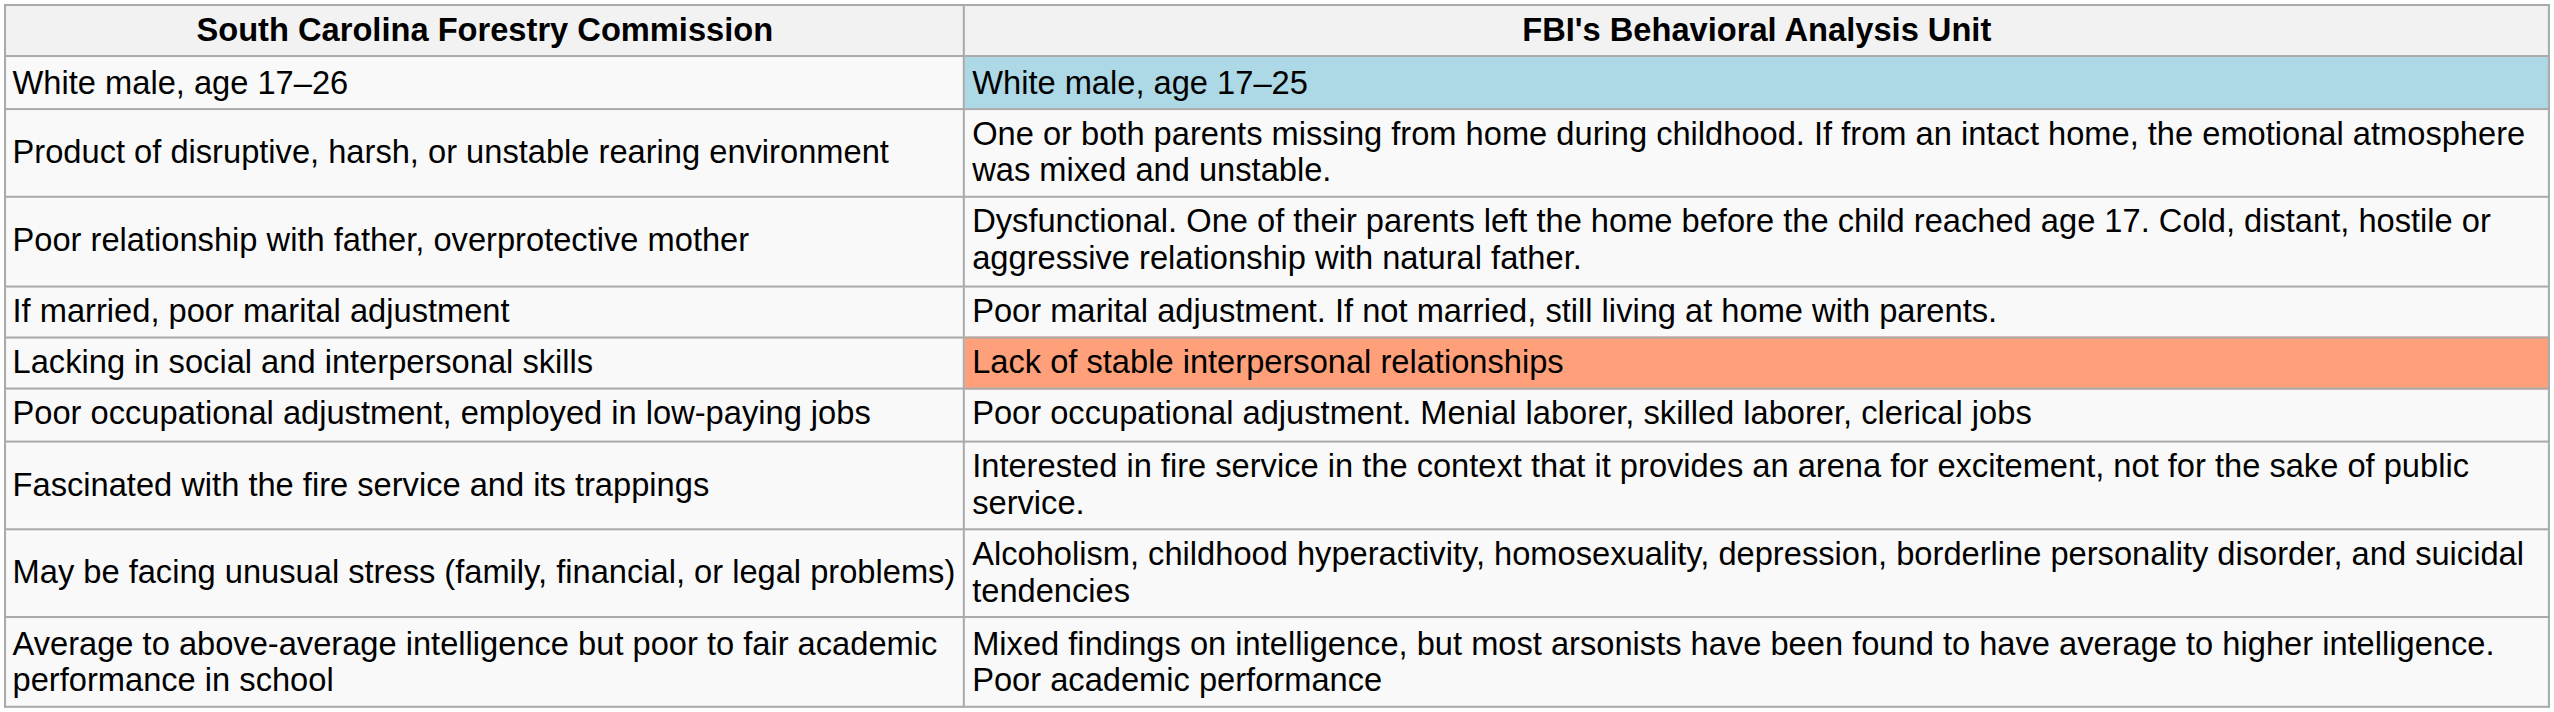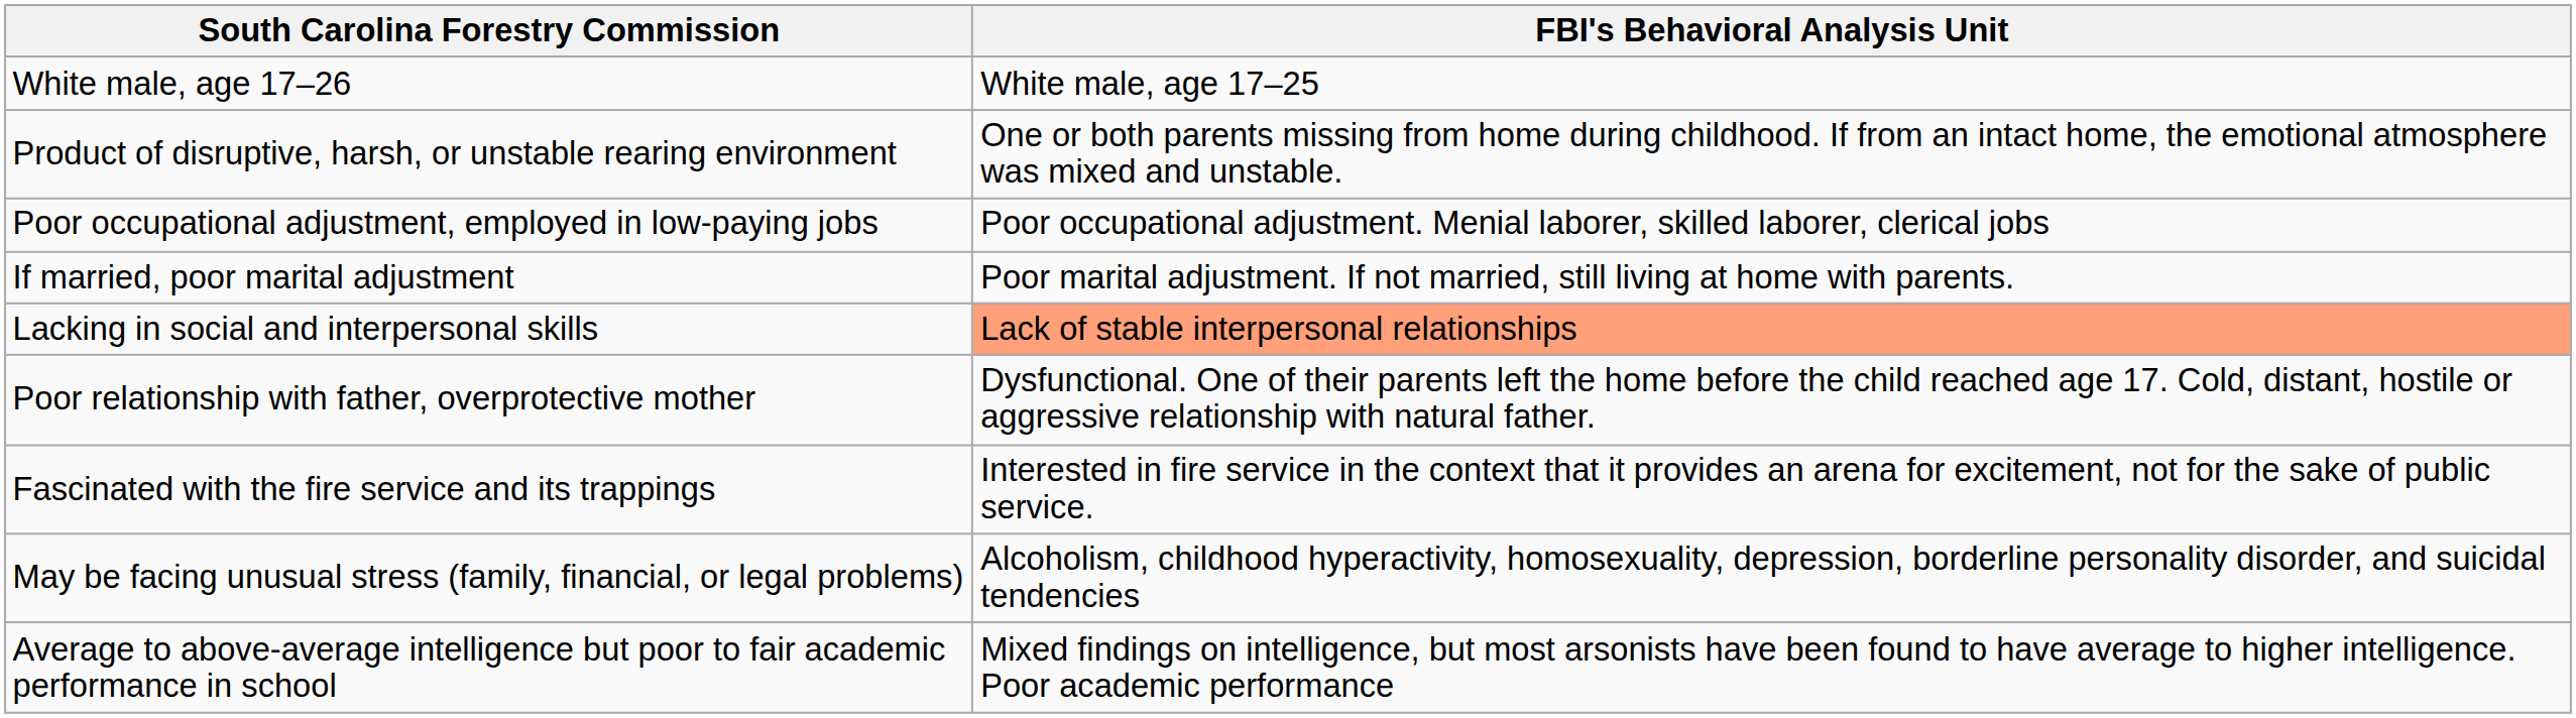 <table class="wikitable">
 <tr>
 <th>South Carolina Forestry Commission</th>
 <th>FBI's Behavioral Analysis Unit</th>
 </tr>
 <tr>
 <td>White male, age 17–26</td>
-<td style="background: lightblue;">White male, age 17–25</td>
+<td>White male, age 17–25</td>
 </tr>
 <tr>
 <td>Product of disruptive, harsh, or unstable rearing environment</td>
 <td>One or both parents missing from home during childhood. If from an intact home, the emotional atmosphere was mixed and unstable.</td>
 </tr>
 <tr>
-<td>Poor relationship with father, overprotective mother</td>
-<td>Dysfunctional. One of their parents left the home before the child reached age 17. Cold, distant, hostile or aggressive relationship with natural father.</td>
+<td>Poor occupational adjustment, employed in low-paying jobs</td>
+<td>Poor occupational adjustment. Menial laborer, skilled laborer, clerical jobs</td>
 </tr>
 <tr>
 <td>If married, poor marital adjustment</td>
 <td>Poor marital adjustment. If not married, still living at home with parents.</td>
 </tr>
 <tr>
 <td>Lacking in social and interpersonal skills</td>
 <td style="background: lightsalmon;">Lack of stable interpersonal relationships</td>
 </tr>
 <tr>
-<td>Poor occupational adjustment, employed in low-paying jobs</td>
-<td>Poor occupational adjustment. Menial laborer, skilled laborer, clerical jobs</td>
+<td>Poor relationship with father, overprotective mother</td>
+<td>Dysfunctional. One of their parents left the home before the child reached age 17. Cold, distant, hostile or aggressive relationship with natural father.</td>
 </tr>
 <tr>
 <td>Fascinated with the fire service and its trappings</td>
 <td>Interested in fire service in the context that it provides an arena for excitement, not for the sake of public service.</td>
 </tr>
 <tr>
 <td>May be facing unusual stress (family, financial, or legal problems)</td>
 <td>Alcoholism, childhood hyperactivity, homosexuality, depression, borderline personality disorder, and suicidal tendencies</td>
 </tr>
 <tr>
 <td>Average to above-average intelligence but poor to fair academic performance in school</td>
 <td>Mixed findings on intelligence, but most arsonists have been found to have average to higher intelligence. Poor academic performance</td>
 </tr>
 </table>
